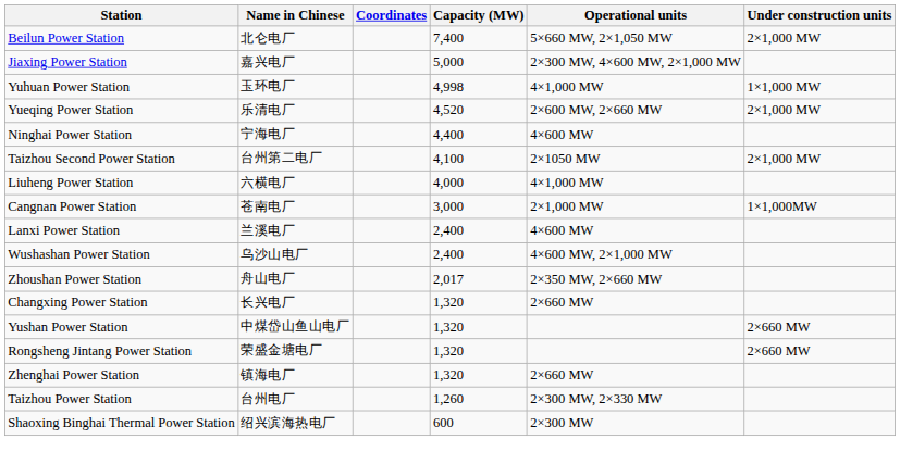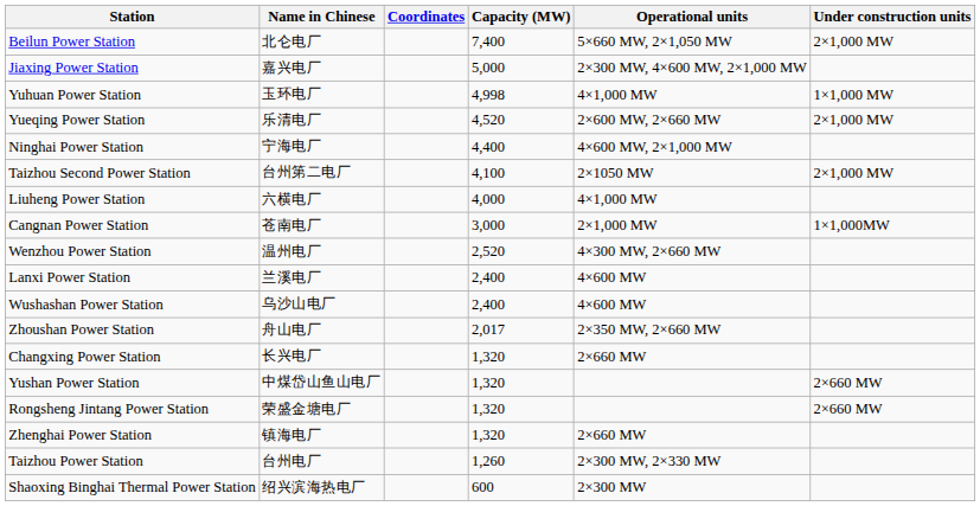 <table class="wikitable sortable">
 <tr>
 <th>Station</th>
 <th>Name in Chinese</th>
 <th><a href='#'>Coordinates</a></th>
 <th>Capacity (MW)</th>
 <th>Operational units</th>
 <th>Under construction units</th>
 </tr>
 <tr>
 <td><a href='#'>Beilun Power Station</a></td>
 <td>北仑电厂</td>
 <td></td>
 <td>7,400</td>
 <td>5×660 MW, 2×1,050 MW</td>
 <td>2×1,000 MW</td>
 </tr>
 <tr>
 <td><a href='#'>Jiaxing Power Station</a></td>
 <td>嘉兴电厂</td>
 <td></td>
 <td>5,000</td>
 <td>2×300 MW, 4×600 MW, 2×1,000 MW</td>
 <td></td>
 </tr>
 <tr>
 <td>Yuhuan Power Station</td>
 <td>玉环电厂</td>
 <td></td>
 <td>4,998</td>
 <td>4×1,000 MW</td>
 <td>1×1,000 MW</td>
 </tr>
 <tr>
 <td>Yueqing Power Station</td>
 <td>乐清电厂</td>
 <td></td>
 <td>4,520</td>
 <td>2×600 MW, 2×660 MW</td>
 <td>2×1,000 MW</td>
 </tr>
 <tr>
 <td>Ninghai Power Station</td>
 <td>宁海电厂</td>
 <td></td>
 <td>4,400</td>
-<td>4×600 MW</td>
+<td>4×600 MW, 2×1,000 MW</td>
 <td></td>
 </tr>
 <tr>
 <td>Taizhou Second Power Station</td>
 <td>台州第二电厂</td>
 <td></td>
 <td>4,100</td>
 <td>2×1050 MW</td>
 <td>2×1,000 MW</td>
 </tr>
 <tr>
 <td>Liuheng Power Station</td>
 <td>六横电厂</td>
 <td></td>
 <td>4,000</td>
 <td>4×1,000 MW</td>
 <td></td>
 </tr>
 <tr>
 <td>Cangnan Power Station</td>
 <td>苍南电厂</td>
 <td></td>
 <td>3,000</td>
 <td>2×1,000 MW</td>
 <td>1×1,000MW</td>
 </tr>
 <tr>
+<td>Wenzhou Power Station</td>
+<td>温州电厂</td>
+<td></td>
+<td>2,520</td>
+<td>4×300 MW, 2×660 MW</td>
+<td></td>
+</tr>
+<tr>
 <td>Lanxi Power Station</td>
 <td>兰溪电厂</td>
 <td></td>
 <td>2,400</td>
 <td>4×600 MW</td>
 <td></td>
 </tr>
 <tr>
 <td>Wushashan Power Station</td>
 <td>乌沙山电厂</td>
 <td></td>
 <td>2,400</td>
-<td>4×600 MW, 2×1,000 MW</td>
+<td>4×600 MW</td>
 <td></td>
 </tr>
 <tr>
 <td>Zhoushan Power Station</td>
 <td>舟山电厂</td>
 <td></td>
 <td>2,017</td>
 <td>2×350 MW, 2×660 MW</td>
 <td></td>
 </tr>
 <tr>
 <td>Changxing Power Station</td>
 <td>长兴电厂</td>
 <td></td>
 <td>1,320</td>
 <td>2×660 MW</td>
 <td></td>
 </tr>
 <tr>
 <td>Yushan Power Station</td>
 <td>中煤岱山鱼山电厂</td>
 <td></td>
 <td>1,320</td>
 <td></td>
 <td>2×660 MW</td>
 </tr>
 <tr>
 <td>Rongsheng Jintang Power Station</td>
 <td>荣盛金塘电厂</td>
 <td></td>
 <td>1,320</td>
 <td></td>
 <td>2×660 MW</td>
 </tr>
 <tr>
 <td>Zhenghai Power Station</td>
 <td>镇海电厂</td>
 <td></td>
 <td>1,320</td>
 <td>2×660 MW</td>
 <td></td>
 </tr>
 <tr>
 <td>Taizhou Power Station</td>
 <td>台州电厂</td>
 <td></td>
 <td>1,260</td>
 <td>2×300 MW, 2×330 MW</td>
 <td></td>
 </tr>
 <tr>
 <td>Shaoxing Binghai Thermal Power Station</td>
 <td>绍兴滨海热电厂</td>
 <td></td>
 <td>600</td>
 <td>2×300 MW</td>
 <td></td>
 </tr>
 </table>
